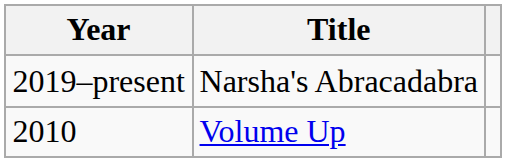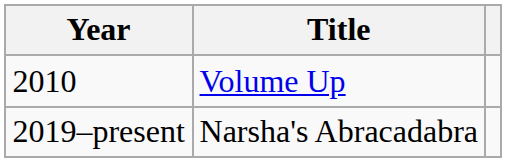 <table class="wikitable">
 <tr>
 <th scope="col">Year</th>
 <th scope="col">Title</th>
 <th scope="col" class="unsortable"></th>
 </tr>
 <tr>
+<td>2010</td>
+<td><a href='#'>Volume Up</a></td>
+<td></td>
+</tr>
+<tr>
 <td>2019–present</td>
 <td>Narsha's Abracadabra</td>
 <td></td>
 </tr>
-<tr>
-<td>2010</td>
-<td><a href='#'>Volume Up</a></td>
-<td></td>
-</tr>
 </table>
